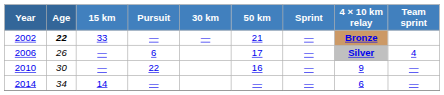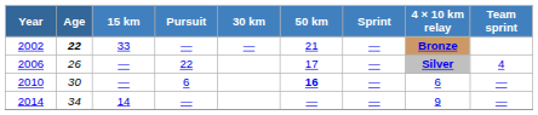 <table class="wikitable" style="font-size:95%; text-align:center; border:grey solid 1px; border-collapse:collapse; background:#ffffff;">
 <tr>
 <th style="background-color:#369; color:white; width:60px;"> Year </th>
 <th style="background-color:#369; color:white; width:40px;"> Age </th>
 <th style="background-color:#4180be; color:white; width:75px;"> 15 km </th>
 <th style="background-color:#4180be; color:white; width:75px;"> Pursuit </th>
 <th style="background-color:#4180be; color:white; width:75px;"> 30 km </th>
 <th style="background-color:#4180be; color:white; width:75px;"> 50 km </th>
 <th style="background-color:#4180be; color:white; width:75px;"> Sprint </th>
 <th style="background-color:#4180be; color:white; width:75px;"> 4 × 10 km <br> relay </th>
 <th style="background-color:#4180be; color:white; width:75px;"> Team <br> sprint </th>
 </tr>
 <tr>
 <td><a href='#'>2002</a></td>
 <td><strong><em>22</em></strong></td>
 <td><a href='#'>33</a></td>
 <td><a href='#'>—</a></td>
 <td><a href='#'>—</a></td>
 <td><a href='#'>21</a></td>
 <td><a href='#'>—</a></td>
 <td bgcolor="cc9966"><a href='#'><strong>Bronze</strong></a></td>
 <td></td>
 </tr>
 <tr>
 <td><a href='#'>2006</a></td>
 <td><em>26</em></td>
 <td><a href='#'>—</a></td>
-<td><a href='#'>6</a></td>
+<td><a href='#'>22</a></td>
 <td></td>
 <td><a href='#'>17</a></td>
 <td><a href='#'>—</a></td>
 <td style="background:silver;"><a href='#'><strong>Silver</strong></a></td>
 <td><a href='#'>4</a></td>
 </tr>
 <tr>
 <td><a href='#'>2010</a></td>
 <td><em>30</em></td>
 <td><a href='#'>—</a></td>
-<td><a href='#'>22</a></td>
+<td><a href='#'>6</a></td>
 <td></td>
-<td><a href='#'>16</a></td>
+<td><strong><a href='#'>16</a></strong></td>
 <td><a href='#'>—</a></td>
-<td><a href='#'>9</a></td>
+<td><a href='#'>6</a></td>
 <td><a href='#'>—</a></td>
 </tr>
 <tr>
 <td><a href='#'>2014</a></td>
 <td><em>34</em></td>
 <td><a href='#'>14</a></td>
 <td><a href='#'>—</a></td>
 <td></td>
 <td><a href='#'>—</a></td>
 <td><a href='#'>—</a></td>
-<td><a href='#'>6</a></td>
+<td><a href='#'>9</a></td>
 <td><a href='#'>—</a></td>
 </tr>
 <tr>
 </tr>
 </table>
